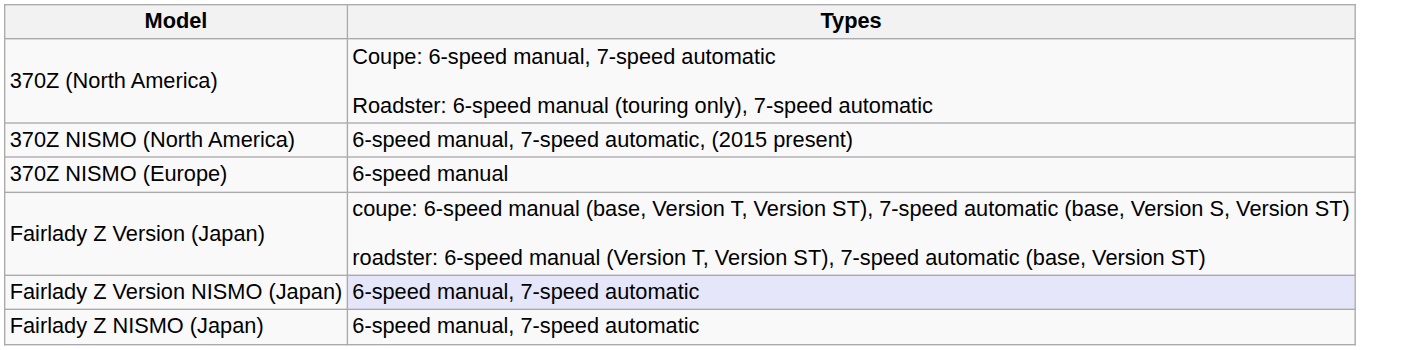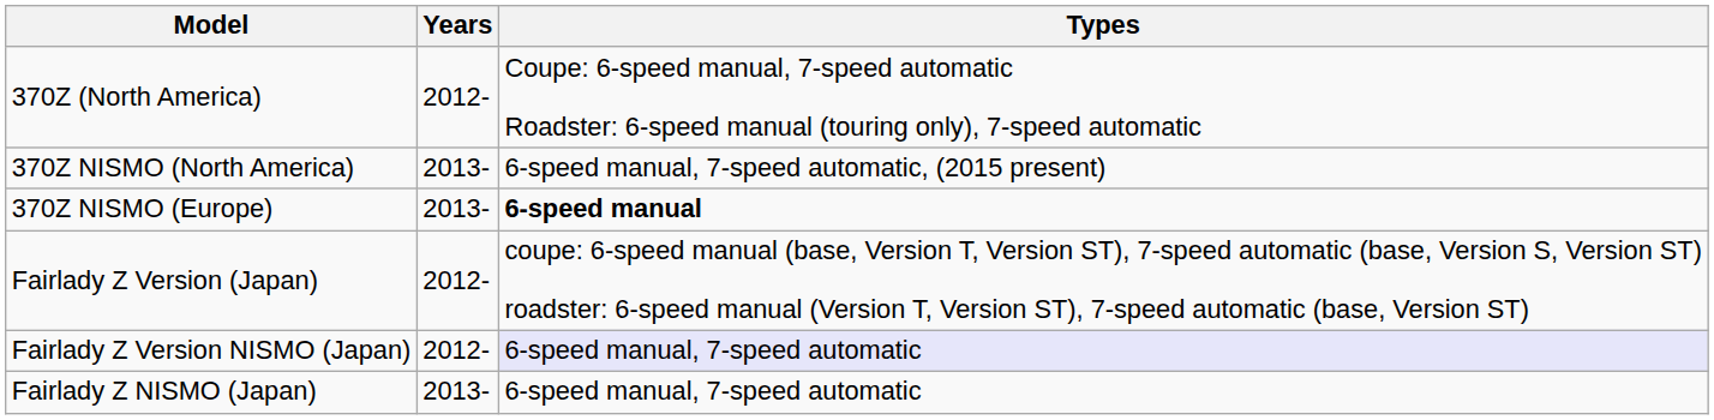 <table class="wikitable">
 <tr>
 <th>Model</th>
+<th>Years</th>
 <th>Types</th>
 </tr>
 <tr>
 <td>370Z (North America)</td>
+<td>2012-</td>
 <td>Coupe: 6-speed manual, 7-speed automatic<br><br>Roadster: 6-speed manual (touring only), 7-speed automatic</td>
 </tr>
 <tr>
 <td>370Z NISMO (North America)</td>
+<td>2013-</td>
 <td>6-speed manual, 7-speed automatic, (2015 present)</td>
 </tr>
 <tr>
 <td>370Z NISMO (Europe)</td>
-<td>6-speed manual</td>
+<td>2013-</td>
+<td><strong>6-speed manual</strong></td>
 </tr>
 <tr>
 <td>Fairlady Z Version (Japan)</td>
+<td>2012-</td>
 <td>coupe: 6-speed manual (base, Version T, Version ST), 7-speed automatic (base, Version S, Version ST)<br><br>roadster: 6-speed manual (Version T, Version ST), 7-speed automatic (base, Version ST)</td>
 </tr>
 <tr>
 <td>Fairlady Z Version NISMO (Japan)</td>
+<td>2012-</td>
 <td style="background: lavender;">6-speed manual, 7-speed automatic</td>
 </tr>
 <tr>
 <td>Fairlady Z NISMO (Japan)</td>
+<td>2013-</td>
 <td>6-speed manual, 7-speed automatic</td>
 </tr>
 </table>
